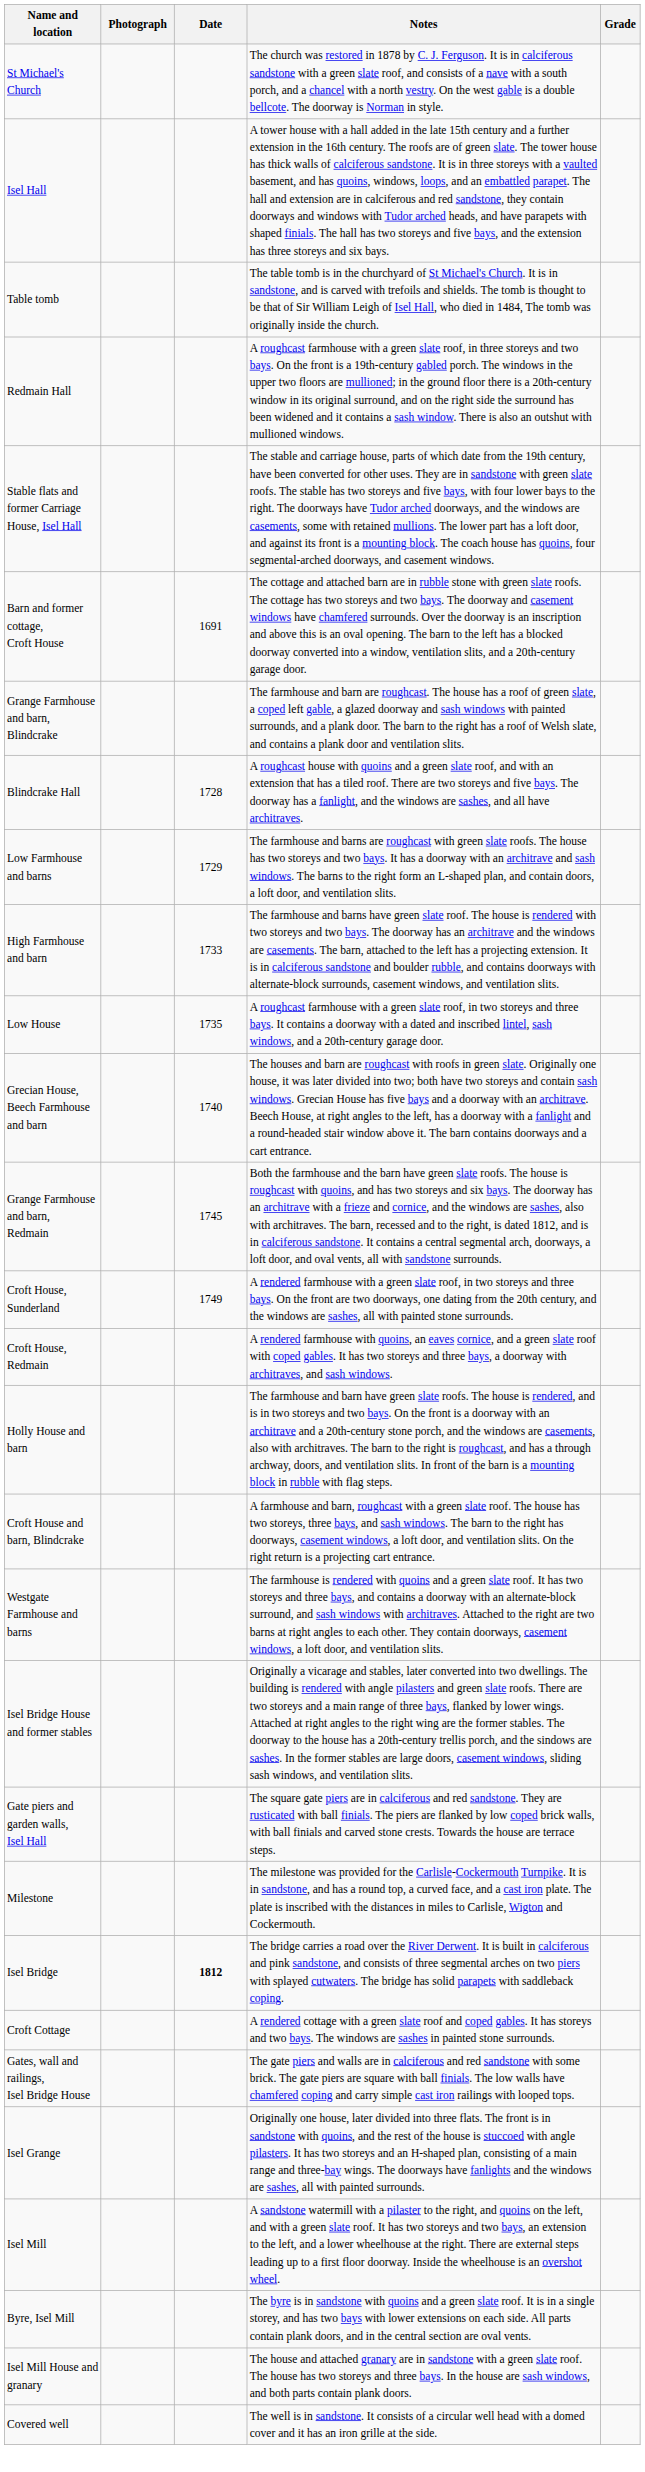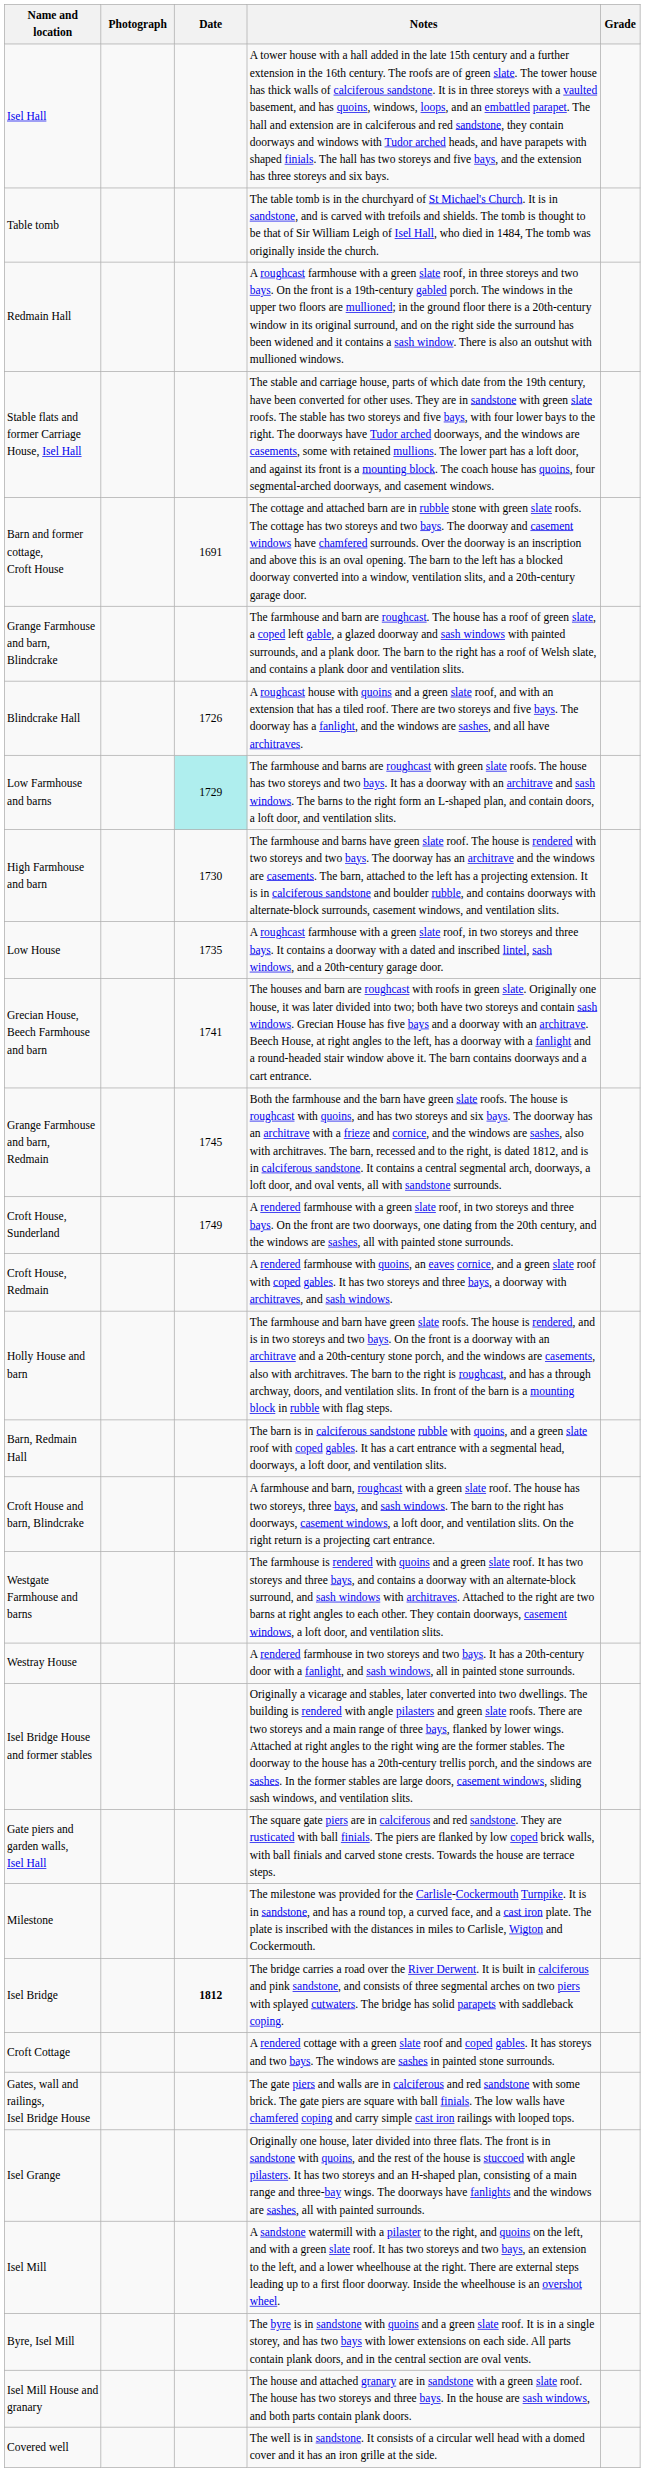 <table class="wikitable sortable plainrowheaders" style="width:100%;border:0px;text-align:left;line-height:150%;">
 <tr>
 <th scope="col"  style="width:150px">Name and location</th>
 <th scope="col"  style="width:100px" class="unsortable">Photograph</th>
 <th scope="col"  style="width:120px">Date</th>
 <th scope="col"  style="width:650px" class="unsortable">Notes</th>
 <th scope="col"  style="width:50px">Grade</th>
-</tr>
-<tr>
-<td><a href='#'>St Michael's Church</a><br><small></small></td>
-<td></td>
-<td align="center"></td>
-<td>The church was <a href='#'>restored</a> in 1878 by <a href='#'>C. J. Ferguson</a>.  It is in <a href='#'>calciferous sandstone</a> with a green <a href='#'>slate</a> roof, and consists of a <a href='#'>nave</a> with a south porch, and a <a href='#'>chancel</a> with a north <a href='#'>vestry</a>.  On the west <a href='#'>gable</a> is a double <a href='#'>bellcote</a>.  The doorway is <a href='#'>Norman</a> in style.</td>
-<td align="center" ></td>
 </tr>
 <tr>
 <td><a href='#'>Isel Hall</a><br><small></small></td>
 <td></td>
 <td align="center"></td>
 <td>A tower house with a hall added in the late 15th century and a further extension in the 16th century.  The roofs are of green <a href='#'>slate</a>.  The tower house has thick walls of <a href='#'>calciferous sandstone</a>.  It is in three storeys with a <a href='#'>vaulted</a> basement, and has <a href='#'>quoins</a>, windows, <a href='#'>loops</a>, and an <a href='#'>embattled</a> <a href='#'>parapet</a>.  The hall and extension are in calciferous and red <a href='#'>sandstone</a>, they contain doorways and windows with <a href='#'>Tudor arched</a> heads, and have parapets with shaped <a href='#'>finials</a>.  The hall has two storeys and five <a href='#'>bays</a>, and the extension has three storeys and six bays.</td>
 <td align="center" ></td>
 </tr>
 <tr>
 <td>Table tomb<br><small></small></td>
 <td></td>
 <td align="center"></td>
 <td>The table tomb is in the churchyard of <a href='#'>St Michael's Church</a>.  It is in <a href='#'>sandstone</a>, and is carved with trefoils and shields.  The tomb is thought to be that of Sir William Leigh of <a href='#'>Isel Hall</a>, who died in 1484,  The tomb was originally inside the church.</td>
 <td align="center" ></td>
 </tr>
 <tr>
 <td>Redmain Hall<br><small></small></td>
 <td></td>
 <td align="center"></td>
 <td>A <a href='#'>roughcast</a> farmhouse with a green <a href='#'>slate</a> roof, in three storeys and two <a href='#'>bays</a>.  On the front is a 19th-century <a href='#'>gabled</a> porch.  The windows in the upper two floors are <a href='#'>mullioned</a>; in the ground floor there is a 20th-century window in its original surround, and on the right side the surround has been widened and it contains a <a href='#'>sash window</a>.  There is also an outshut with mullioned windows.</td>
 <td align="center" ></td>
 </tr>
 <tr>
 <td>Stable flats and former Carriage House, <a href='#'>Isel Hall</a><br><small></small></td>
 <td></td>
 <td align="center"></td>
 <td>The stable and carriage house, parts of which date from the 19th century, have been converted for other uses.  They are in <a href='#'>sandstone</a> with green <a href='#'>slate</a> roofs.  The stable has two storeys and five <a href='#'>bays</a>, with four lower bays to the right.  The doorways have <a href='#'>Tudor arched</a> doorways, and the windows are <a href='#'>casements</a>, some with retained <a href='#'>mullions</a>.  The lower part has a loft door, and against its front is a <a href='#'>mounting block</a>. The coach house has <a href='#'>quoins</a>, four segmental-arched doorways, and casement windows.</td>
 <td align="center" ></td>
 </tr>
 <tr>
 <td>Barn and former cottage,<br>Croft House<br><small></small></td>
 <td></td>
 <td align="center">1691</td>
 <td>The cottage and attached barn are in <a href='#'>rubble</a> stone with green <a href='#'>slate</a> roofs.  The cottage has two storeys and two <a href='#'>bays</a>.  The doorway and <a href='#'>casement windows</a> have <a href='#'>chamfered</a> surrounds.  Over the doorway is an inscription and above this is an oval opening.  The barn to the left has a blocked doorway converted into a window, ventilation slits, and a 20th-century garage door.</td>
 <td align="center" ></td>
 </tr>
 <tr>
 <td>Grange Farmhouse and barn,<br>Blindcrake<br><small></small></td>
 <td></td>
 <td align="center"></td>
 <td>The farmhouse and barn are <a href='#'>roughcast</a>.  The house has a roof of green <a href='#'>slate</a>, a <a href='#'>coped</a> left <a href='#'>gable</a>, a glazed doorway and <a href='#'>sash windows</a> with painted surrounds, and a plank door.  The barn to the right has a roof of Welsh slate, and contains a plank door and ventilation slits.</td>
 <td align="center" ></td>
 </tr>
 <tr>
 <td>Blindcrake Hall<br><small></small></td>
 <td></td>
-<td align="center">1728</td>
+<td align="center">1726</td>
 <td>A <a href='#'>roughcast</a> house with <a href='#'>quoins</a> and a green <a href='#'>slate</a> roof, and with an extension that has a tiled roof.  There are two storeys and five <a href='#'>bays</a>.  The doorway has a <a href='#'>fanlight</a>, and the windows are <a href='#'>sashes</a>, and all have <a href='#'>architraves</a>.</td>
 <td align="center" ></td>
 </tr>
 <tr>
 <td>Low Farmhouse and barns<br><small></small></td>
 <td></td>
-<td align="center">1729</td>
+<td align="center" style="background: paleturquoise;">1729</td>
 <td>The farmhouse and barns are <a href='#'>roughcast</a> with green <a href='#'>slate</a> roofs.  The house has two storeys and two <a href='#'>bays</a>.  It has a doorway with an <a href='#'>architrave</a> and <a href='#'>sash windows</a>.  The barns to the right form an L-shaped plan, and contain doors, a loft door, and ventilation slits.</td>
 <td align="center" ></td>
 </tr>
 <tr>
 <td>High Farmhouse and barn<br><small></small></td>
 <td></td>
-<td align="center">1733</td>
+<td align="center">1730</td>
 <td>The farmhouse and barns have green <a href='#'>slate</a> roof.  The house is <a href='#'>rendered</a> with two storeys and two <a href='#'>bays</a>.  The doorway has an <a href='#'>architrave</a> and the windows are <a href='#'>casements</a>.  The barn, attached to the left has a projecting extension.  It is in <a href='#'>calciferous sandstone</a> and boulder <a href='#'>rubble</a>, and contains doorways with alternate-block surrounds, casement windows, and ventilation slits.</td>
 <td align="center" ></td>
 </tr>
 <tr>
 <td>Low House<br><small></small></td>
 <td></td>
 <td align="center">1735</td>
 <td>A <a href='#'>roughcast</a> farmhouse with a green <a href='#'>slate</a> roof, in two storeys and three <a href='#'>bays</a>.  It contains a doorway with a dated and inscribed <a href='#'>lintel</a>, <a href='#'>sash windows</a>, and a 20th-century garage door.</td>
 <td align="center" ></td>
 </tr>
 <tr>
 <td>Grecian House, Beech Farmhouse and barn<br><small></small></td>
 <td></td>
-<td align="center">1740</td>
+<td align="center">1741</td>
 <td>The houses and barn are <a href='#'>roughcast</a> with roofs in green <a href='#'>slate</a>.  Originally one house, it was later divided into two; both have two storeys and contain <a href='#'>sash windows</a>.  Grecian House has five <a href='#'>bays</a> and a doorway with an <a href='#'>architrave</a>.  Beech House, at right angles to the left, has a doorway with a <a href='#'>fanlight</a> and a round-headed stair window above it.  The barn contains doorways and a cart entrance.</td>
 <td align="center" ></td>
 </tr>
 <tr>
 <td>Grange Farmhouse and barn,<br>Redmain<br><small></small></td>
 <td></td>
 <td align="center">1745</td>
 <td>Both the farmhouse and the barn have green <a href='#'>slate</a> roofs.  The house is <a href='#'>roughcast</a> with <a href='#'>quoins</a>, and has two storeys and six <a href='#'>bays</a>.  The doorway has an <a href='#'>architrave</a> with a <a href='#'>frieze</a> and <a href='#'>cornice</a>, and the windows are <a href='#'>sashes</a>, also with architraves.  The barn, recessed and to the right, is dated 1812, and is in <a href='#'>calciferous sandstone</a>.  It contains a central segmental arch, doorways, a loft door, and oval vents, all with <a href='#'>sandstone</a> surrounds.</td>
 <td align="center" ></td>
 </tr>
 <tr>
 <td>Croft House, Sunderland<br><small></small></td>
 <td></td>
 <td align="center">1749</td>
 <td>A <a href='#'>rendered</a> farmhouse with a green <a href='#'>slate</a> roof, in two storeys and three <a href='#'>bays</a>.  On the front are two doorways, one dating from the 20th century, and the windows are <a href='#'>sashes</a>, all with painted stone surrounds.</td>
 <td align="center" ></td>
 </tr>
 <tr>
 <td>Croft House, Redmain<br><small></small></td>
 <td></td>
 <td align="center"></td>
 <td>A <a href='#'>rendered</a> farmhouse with <a href='#'>quoins</a>, an <a href='#'>eaves</a> <a href='#'>cornice</a>, and a green <a href='#'>slate</a> roof with <a href='#'>coped</a> <a href='#'>gables</a>.  It has two storeys and three <a href='#'>bays</a>, a doorway with <a href='#'>architraves</a>, and <a href='#'>sash windows</a>.</td>
 <td align="center" ></td>
 </tr>
 <tr>
 <td>Holly House and barn<br><small></small></td>
 <td></td>
 <td align="center"></td>
 <td>The farmhouse and barn have green <a href='#'>slate</a> roofs.  The house is <a href='#'>rendered</a>, and is in two storeys and two <a href='#'>bays</a>.  On the front is a doorway with an <a href='#'>architrave</a> and a 20th-century stone porch, and the windows are <a href='#'>casements</a>, also with architraves.  The barn to the right is <a href='#'>roughcast</a>, and has a through archway, doors, and ventilation slits.  In front of the barn is a <a href='#'>mounting block</a> in <a href='#'>rubble</a> with flag steps.</td>
 <td align="center" ></td>
 </tr>
 <tr>
+<td>Barn, Redmain Hall<br><small></small></td>
+<td></td>
+<td align="center"></td>
+<td>The barn is in <a href='#'>calciferous sandstone</a> <a href='#'>rubble</a> with <a href='#'>quoins</a>, and a green <a href='#'>slate</a> roof with <a href='#'>coped</a> <a href='#'>gables</a>.  It has a cart entrance with a segmental head, doorways, a loft door, and ventilation slits.</td>
+<td align="center" ></td>
+</tr>
+<tr>
 <td>Croft House and barn, Blindcrake<br><small></small></td>
 <td></td>
 <td align="center"></td>
 <td>A farmhouse and barn, <a href='#'>roughcast</a> with a green <a href='#'>slate</a> roof.  The house has two storeys, three <a href='#'>bays</a>, and <a href='#'>sash windows</a>.  The barn to the right has doorways, <a href='#'>casement windows</a>, a loft door, and ventilation slits.  On the right return is a projecting cart entrance.</td>
 <td align="center" ></td>
 </tr>
 <tr>
 <td>Westgate Farmhouse and barns<br><small></small></td>
 <td></td>
 <td align="center"></td>
 <td>The farmhouse is <a href='#'>rendered</a> with <a href='#'>quoins</a> and a green <a href='#'>slate</a> roof.  It has two storeys and three <a href='#'>bays</a>, and contains a doorway with an alternate-block surround, and <a href='#'>sash windows</a> with <a href='#'>architraves</a>.  Attached to the right are two barns at right angles to each other.  They contain doorways, <a href='#'>casement windows</a>, a loft door, and ventilation slits.</td>
+<td align="center" ></td>
+</tr>
+<tr>
+<td>Westray House<br><small></small></td>
+<td></td>
+<td align="center"></td>
+<td>A <a href='#'>rendered</a> farmhouse in two storeys and two <a href='#'>bays</a>.  It has a 20th-century door with a <a href='#'>fanlight</a>, and <a href='#'>sash windows</a>, all in painted stone surrounds.</td>
 <td align="center" ></td>
 </tr>
 <tr>
 <td>Isel Bridge House and former stables<br><small></small></td>
 <td></td>
 <td align="center"></td>
 <td>Originally a vicarage and stables, later converted into two dwellings.  The building is <a href='#'>rendered</a> with angle <a href='#'>pilasters</a> and green <a href='#'>slate</a> roofs.  There are two storeys and a main range of three <a href='#'>bays</a>, flanked by lower wings.  Attached at right angles to the right wing are the former stables.  The doorway to the house has a 20th-century trellis porch, and the sindows are <a href='#'>sashes</a>.  In the former stables are large doors, <a href='#'>casement windows</a>, sliding sash windows, and ventilation slits.</td>
 <td align="center" ></td>
 </tr>
 <tr>
 <td>Gate piers and garden walls,<br><a href='#'>Isel Hall</a><br><small></small></td>
 <td></td>
 <td align="center"></td>
 <td>The square gate <a href='#'>piers</a> are in <a href='#'>calciferous</a> and red <a href='#'>sandstone</a>.  They are <a href='#'>rusticated</a> with ball <a href='#'>finials</a>.  The piers are flanked by low <a href='#'>coped</a> brick walls, with ball finials and carved stone crests.  Towards the house are terrace steps.</td>
 <td align="center" ></td>
 </tr>
 <tr>
 <td>Milestone<br><small></small></td>
 <td></td>
 <td align="center"></td>
 <td>The milestone was provided for the <a href='#'>Carlisle</a>-<a href='#'>Cockermouth</a> <a href='#'>Turnpike</a>.  It is in <a href='#'>sandstone</a>, and has a round top, a curved face, and a <a href='#'>cast iron</a> plate.  The plate is inscribed with the distances in miles to Carlisle, <a href='#'>Wigton</a> and Cockermouth.</td>
 <td align="center" ></td>
 </tr>
 <tr>
 <td>Isel Bridge<br><small></small></td>
 <td></td>
 <td align="center"><strong>1812</strong></td>
 <td>The bridge carries a road over the <a href='#'>River Derwent</a>.  It is built in <a href='#'>calciferous</a> and pink <a href='#'>sandstone</a>, and consists of three segmental arches on two <a href='#'>piers</a> with splayed <a href='#'>cutwaters</a>.  The bridge has solid <a href='#'>parapets</a> with saddleback <a href='#'>coping</a>.</td>
 <td align="center" ></td>
 </tr>
 <tr>
 <td>Croft Cottage<br><small></small></td>
 <td></td>
 <td align="center"></td>
 <td>A <a href='#'>rendered</a> cottage with a green <a href='#'>slate</a> roof and <a href='#'>coped</a> <a href='#'>gables</a>.  It has  storeys and two <a href='#'>bays</a>.  The windows are <a href='#'>sashes</a> in painted stone surrounds.</td>
 <td align="center" ></td>
 </tr>
 <tr>
 <td>Gates, wall and railings,<br>Isel Bridge House<br><small></small></td>
 <td></td>
 <td align="center"></td>
 <td>The gate <a href='#'>piers</a> and walls are in <a href='#'>calciferous</a> and red <a href='#'>sandstone</a> with some brick.  The gate piers are square with ball <a href='#'>finials</a>.  The low walls have <a href='#'>chamfered</a> <a href='#'>coping</a> and carry simple <a href='#'>cast iron</a> railings with looped tops.</td>
 <td align="center" ></td>
 </tr>
 <tr>
 <td>Isel Grange<br><small></small></td>
 <td></td>
 <td align="center"></td>
 <td>Originally one house, later divided into three flats.  The front is in <a href='#'>sandstone</a> with <a href='#'>quoins</a>, and the rest of the house is <a href='#'>stuccoed</a> with angle <a href='#'>pilasters</a>.  It has two storeys and an H-shaped plan, consisting of a main range and three-<a href='#'>bay</a> wings.  The doorways have <a href='#'>fanlights</a> and the windows are <a href='#'>sashes</a>, all with painted surrounds.</td>
 <td align="center" ></td>
 </tr>
 <tr>
 <td>Isel Mill<br><small></small></td>
 <td></td>
 <td align="center"></td>
 <td>A <a href='#'>sandstone</a> watermill with a <a href='#'>pilaster</a> to the right, and <a href='#'>quoins</a> on the left, and with a green <a href='#'>slate</a> roof.  It has two storeys and two <a href='#'>bays</a>, an extension to the left, and a lower wheelhouse at the right.  There are external steps leading up to a first floor doorway.  Inside the wheelhouse is an <a href='#'>overshot wheel</a>.</td>
 <td align="center" ></td>
 </tr>
 <tr>
 <td>Byre, Isel Mill<br><small></small></td>
 <td></td>
 <td align="center"></td>
 <td>The <a href='#'>byre</a> is in <a href='#'>sandstone</a> with <a href='#'>quoins</a> and a green <a href='#'>slate</a> roof.  It is in a single storey, and has two <a href='#'>bays</a> with lower extensions on each side.  All parts contain plank doors, and in the central section are oval vents.</td>
 <td align="center" ></td>
 </tr>
 <tr>
 <td>Isel Mill House and granary<br><small></small></td>
 <td></td>
 <td align="center"></td>
 <td>The house and attached <a href='#'>granary</a> are in <a href='#'>sandstone</a> with a green <a href='#'>slate</a> roof.  The house has two storeys and three <a href='#'>bays</a>.  In the house are <a href='#'>sash windows</a>, and both parts contain plank doors.</td>
 <td align="center" ></td>
 </tr>
 <tr>
 <td>Covered well<br><small></small></td>
 <td></td>
 <td align="center"></td>
 <td>The well is in <a href='#'>sandstone</a>.  It consists of a circular well head with a domed cover and it has an iron grille at the side.</td>
 <td align="center" ></td>
 </tr>
 <tr>
 </tr>
 </table>
